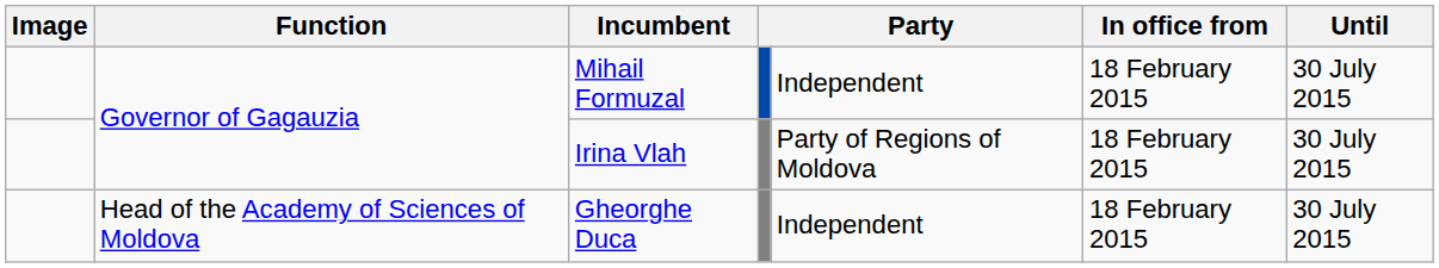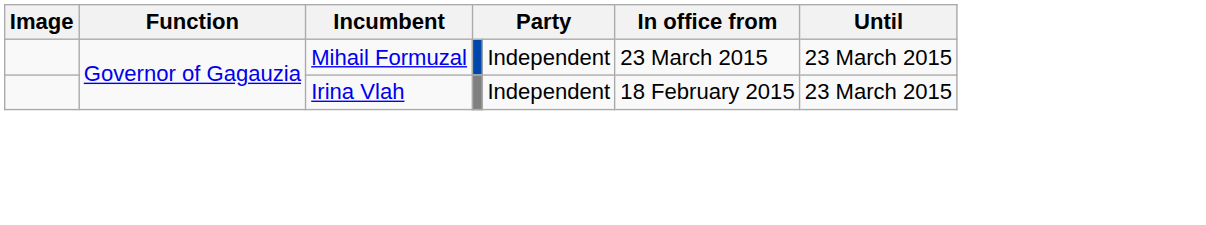 <table class="wikitable">
 <tr>
 <th>Image</th>
 <th>Function</th>
 <th>Incumbent</th>
 <th colspan="2">Party</th>
 <th>In office from</th>
 <th>Until</th>
 </tr>
 <tr>
 <td></td>
 <td rowspan="2"><a href='#'>Governor of Gagauzia</a></td>
 <td><a href='#'>Mihail Formuzal</a></td>
 <th style="background-color: #0047AB"></th>
 <td>Independent</td>
-<td>18 February 2015</td>
-<td>30 July 2015</td>
+<td>23 March 2015</td>
+<td>23 March 2015</td>
 </tr>
 <tr>
 <td></td>
 <td><a href='#'>Irina Vlah</a></td>
 <th style="background-color: grey"></th>
-<td>Party of Regions of Moldova</td>
-<td>18 February 2015</td>
-<td>30 July 2015</td>
-</tr>
-<tr>
-<td></td>
-<td>Head of the <a href='#'>Academy of Sciences of Moldova</a></td>
-<td><a href='#'>Gheorghe Duca</a></td>
-<th style="background-color: grey"></th>
 <td>Independent</td>
 <td>18 February 2015</td>
-<td>30 July 2015</td>
+<td>23 March 2015</td>
 </tr>
 </table>
